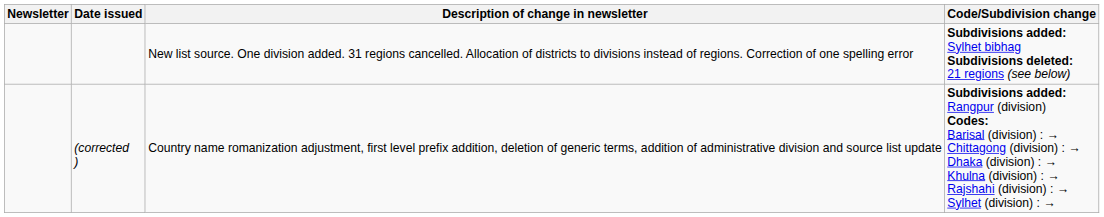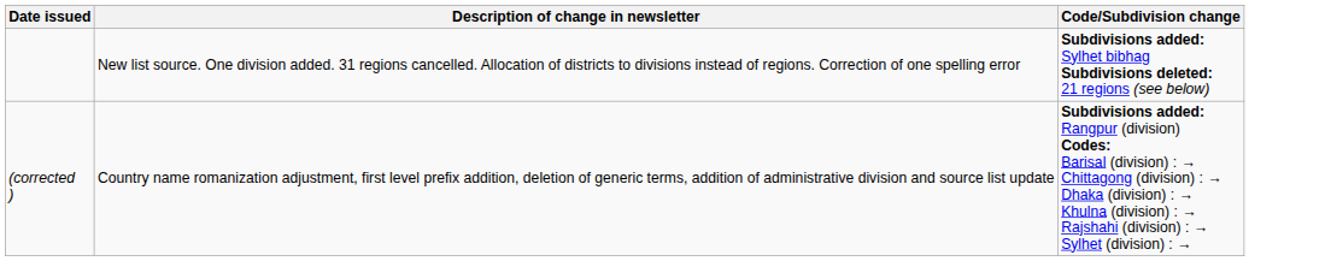 <table class="wikitable">
 <tr>
-<th>Newsletter</th>
 <th>Date issued</th>
 <th>Description of change in newsletter</th>
 <th>Code/Subdivision change</th>
 </tr>
 <tr>
-<td id="I-2"></td>
 <td></td>
 <td>New list source. One division added. 31 regions cancelled. Allocation of districts to divisions instead of regions. Correction of one spelling error</td>
 <td style=white-space:nowrap><strong>Subdivisions added:</strong><br>  <a href='#'>Sylhet bibhag</a><br> <strong>Subdivisions deleted:</strong><br> <a href='#'>21 regions</a> <em>(see below)</em></td>
 </tr>
 <tr>
-<td id="II-3"></td>
 <td><br> <em>(corrected<br> )</em></td>
 <td>Country name romanization adjustment, first level prefix addition, deletion of generic terms, addition of administrative division and source list update</td>
 <td style=white-space:nowrap><strong>Subdivisions added:</strong><br>  <a href='#'>Rangpur</a> (division)<br> <strong>Codes:</strong><br> <a href='#'>Barisal</a> (division) :  → <br> <a href='#'>Chittagong</a> (division) :  → <br> <a href='#'>Dhaka</a> (division) :  → <br> <a href='#'>Khulna</a> (division) :  → <br> <a href='#'>Rajshahi</a> (division) :  → <br> <a href='#'>Sylhet</a> (division) :  → </td>
 </tr>
 </table>
